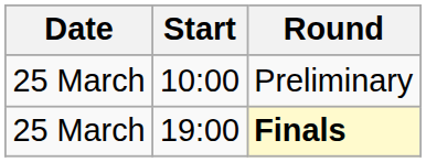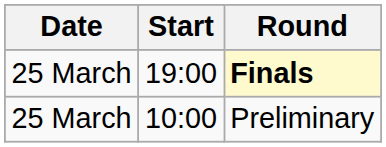 <table class=wikitable>
 <tr>
 <th>Date</th>
 <th>Start</th>
 <th>Round</th>
 </tr>
 <tr>
 <td>25 March</td>
+<td>19:00</td>
+<td style=background:lemonchiffon><strong>Finals</strong></td>
+</tr>
+<tr>
+<td>25 March</td>
 <td>10:00</td>
 <td>Preliminary</td>
 </tr>
-<tr>
-<td>25 March</td>
-<td>19:00</td>
-<td style=background:lemonchiffon><strong>Finals</strong></td>
-</tr>
 </table>
